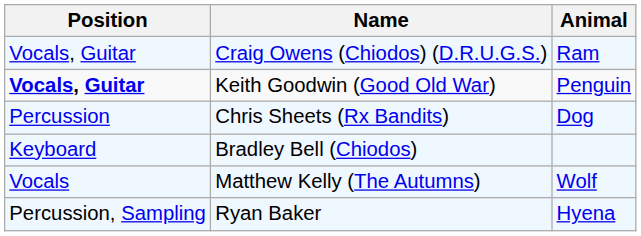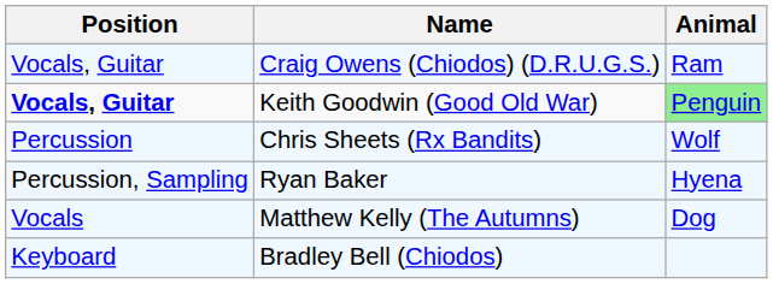 <table class="wikitable">
 <tr>
 <th>Position</th>
 <th>Name</th>
 <th>Animal</th>
 </tr>
 <tr bgcolor="#F0F8FF">
 <td><a href='#'>Vocals</a>, <a href='#'>Guitar</a></td>
 <td><a href='#'>Craig Owens</a> (<a href='#'>Chiodos</a>) (<a href='#'>D.R.U.G.S.</a>)</td>
 <td><a href='#'>Ram</a></td>
 </tr>
 <tr>
 <td><strong><a href='#'>Vocals</a>, <a href='#'>Guitar</a></strong></td>
 <td>Keith Goodwin (<a href='#'>Good Old War</a>)</td>
-<td><a href='#'>Penguin</a></td>
+<td style="background: lightgreen;"><a href='#'>Penguin</a></td>
 </tr>
 <tr bgcolor="#F0F8FF">
 <td><a href='#'>Percussion</a></td>
 <td>Chris Sheets (<a href='#'>Rx Bandits</a>)</td>
+<td><a href='#'>Wolf</a></td>
+</tr>
+<tr bgcolor="#F0F8FF">
+<td>Percussion, <a href='#'>Sampling</a></td>
+<td>Ryan Baker</td>
+<td><a href='#'>Hyena</a></td>
+</tr>
+<tr bgcolor="#F0F8FF">
+<td><a href='#'>Vocals</a></td>
+<td>Matthew Kelly (<a href='#'>The Autumns</a>)</td>
 <td><a href='#'>Dog</a></td>
 </tr>
 <tr bgcolor="#F0F8FF">
 <td><a href='#'>Keyboard</a></td>
 <td>Bradley Bell (<a href='#'>Chiodos</a>)</td>
 <td></td>
 </tr>
-<tr bgcolor="#F0F8FF">
-<td><a href='#'>Vocals</a></td>
-<td>Matthew Kelly (<a href='#'>The Autumns</a>)</td>
-<td><a href='#'>Wolf</a></td>
-</tr>
-<tr bgcolor="#F0F8FF">
-<td>Percussion, <a href='#'>Sampling</a></td>
-<td>Ryan Baker</td>
-<td><a href='#'>Hyena</a></td>
-</tr>
 </table>
